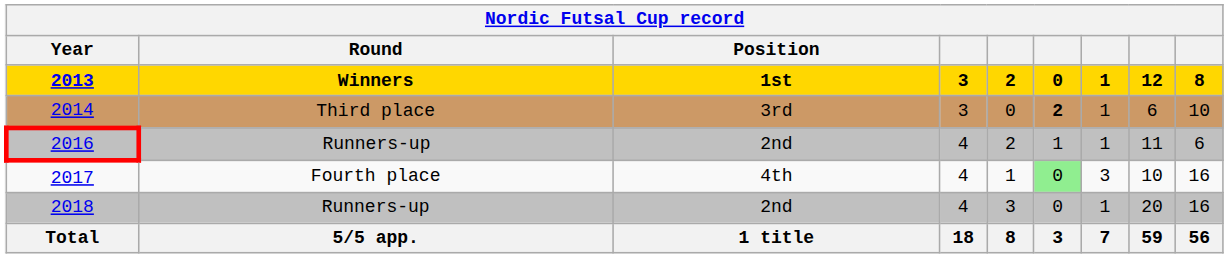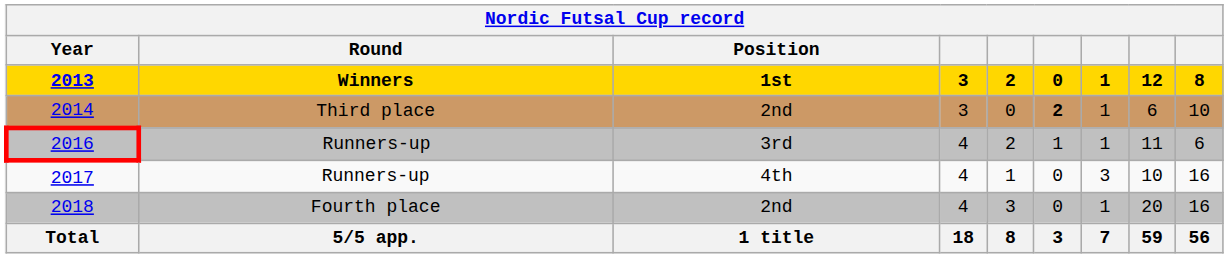 <table class="wikitable" width=50% style="text-align: center;font-size:90%;">
 <tr>
 <th colspan=9><a href='#'>Nordic Futsal Cup record</a></th>
 </tr>
 <tr>
 <th width=80>Year</th>
 <th>Round</th>
 <th>Position</th>
 <th width=25></th>
 <th width=25></th>
 <th width=25></th>
 <th width=25></th>
 <th width=25></th>
 <th width=25></th>
 </tr>
 <tr style="background:gold;">
 <td> <strong><a href='#'>2013</a></strong></td>
 <td><strong>Winners</strong></td>
 <td><strong>1st</strong></td>
 <td><strong>3</strong></td>
 <td><strong>2</strong></td>
 <td><strong>0</strong></td>
 <td><strong>1</strong></td>
 <td><strong>12</strong></td>
 <td><strong>8</strong></td>
 </tr>
 <tr style="background:#c96;">
 <td> <a href='#'>2014</a></td>
 <td>Third place</td>
-<td>3rd</td>
+<td>2nd</td>
 <td>3</td>
 <td>0</td>
 <td><strong>2</strong></td>
 <td>1</td>
 <td>6</td>
 <td>10</td>
 </tr>
 <tr style="background:silver;">
 <td style="border: 3px solid red"> <a href='#'>2016</a></td>
 <td>Runners-up</td>
-<td>2nd</td>
+<td>3rd</td>
 <td>4</td>
 <td>2</td>
 <td>1</td>
 <td>1</td>
 <td>11</td>
 <td>6</td>
 </tr>
 <tr>
 <td> <a href='#'>2017</a></td>
-<td>Fourth place</td>
+<td>Runners-up</td>
 <td>4th</td>
 <td>4</td>
 <td>1</td>
-<td style="background: lightgreen;">0</td>
+<td>0</td>
 <td>3</td>
 <td>10</td>
 <td>16</td>
 </tr>
 <tr style="background:silver;">
 <td> <a href='#'>2018</a></td>
-<td>Runners-up</td>
+<td>Fourth place</td>
 <td>2nd</td>
 <td>4</td>
 <td>3</td>
 <td>0</td>
 <td>1</td>
 <td>20</td>
 <td>16</td>
 </tr>
 <tr>
 <th><strong>Total</strong></th>
 <th>5/5 app.</th>
 <th>1 title</th>
 <th>18</th>
 <th>8</th>
 <th>3</th>
 <th>7</th>
 <th>59</th>
 <th>56</th>
 </tr>
 </table>
